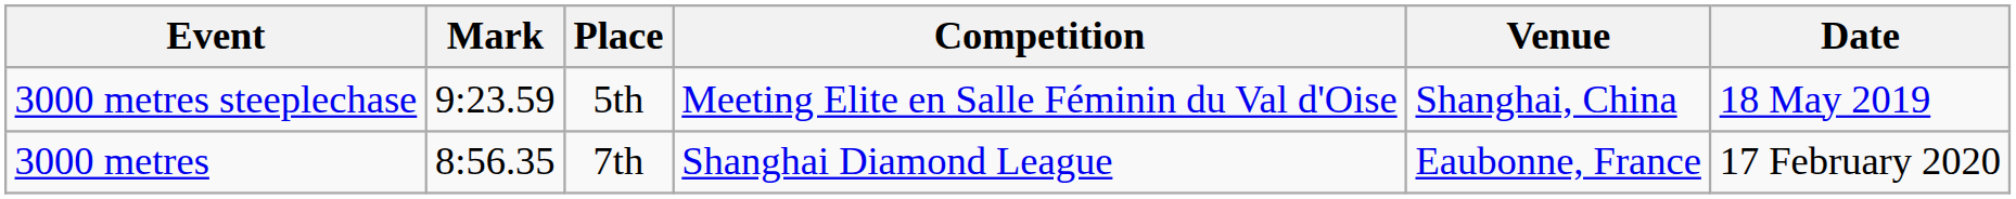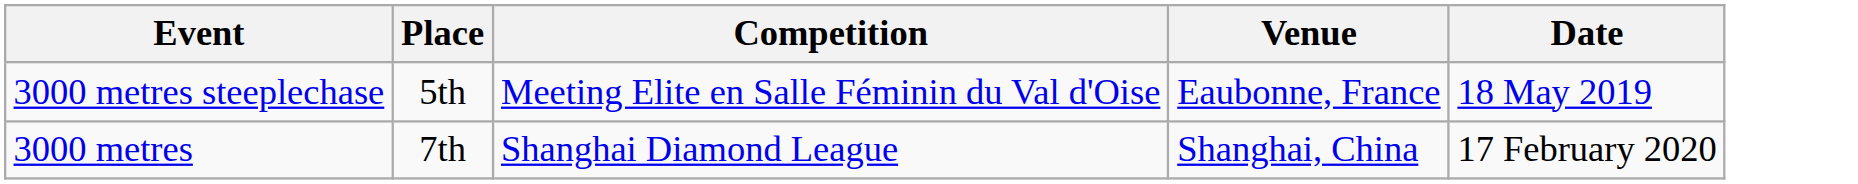 <table class="wikitable">
 <tr>
 <th>Event</th>
-<th>Mark</th>
 <th>Place</th>
 <th>Competition</th>
 <th>Venue</th>
 <th>Date</th>
 </tr>
 <tr>
 <td><a href='#'>3000 metres steeplechase</a></td>
-<td>9:23.59</td>
 <td align=center>5th</td>
 <td><a href='#'>Meeting Elite en Salle Féminin du Val d'Oise</a></td>
-<td><a href='#'>Shanghai, China</a></td>
+<td><a href='#'>Eaubonne, France</a></td>
 <td><a href='#'>18 May 2019</a></td>
 </tr>
 <tr>
 <td><a href='#'>3000 metres</a></td>
-<td>8:56.35 </td>
 <td align=center>7th</td>
 <td><a href='#'>Shanghai Diamond League</a></td>
-<td><a href='#'>Eaubonne, France</a></td>
+<td><a href='#'>Shanghai, China</a></td>
 <td>17 February 2020</td>
 </tr>
 </table>
